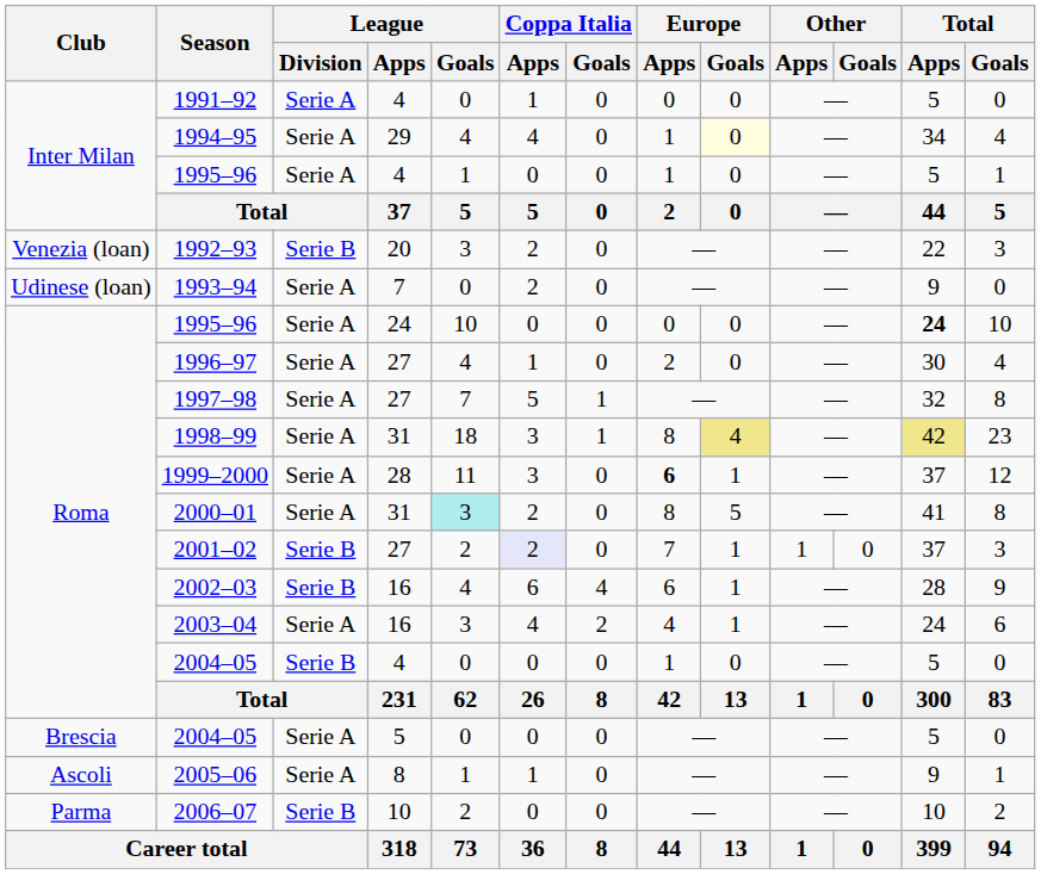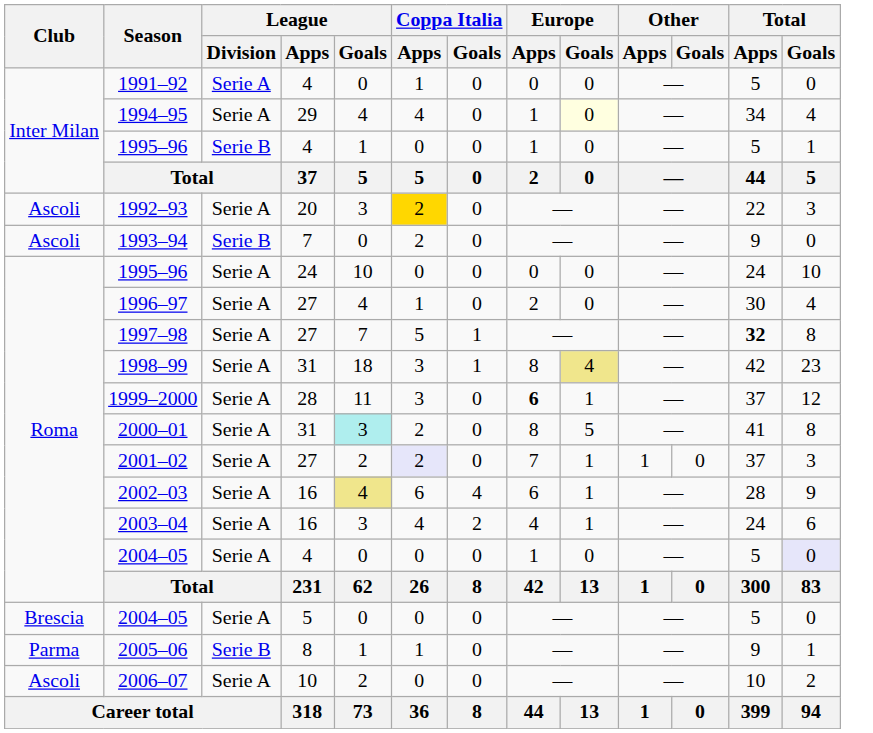 <table class="wikitable" style="text-align:center">
 <tr>
 <th rowspan="2">Club</th>
 <th rowspan="2">Season</th>
 <th colspan="3">League</th>
 <th colspan="2"><a href='#'>Coppa Italia</a></th>
 <th colspan="2">Europe</th>
 <th colspan="2">Other</th>
 <th colspan="2">Total</th>
 </tr>
 <tr>
 <th>Division</th>
 <th>Apps</th>
 <th>Goals</th>
 <th>Apps</th>
 <th>Goals</th>
 <th>Apps</th>
 <th>Goals</th>
 <th>Apps</th>
 <th>Goals</th>
 <th>Apps</th>
 <th>Goals</th>
 </tr>
 <tr>
 <td rowspan="4"><a href='#'>Inter Milan</a></td>
 <td><a href='#'>1991–92</a></td>
 <td><a href='#'>Serie A</a></td>
 <td>4</td>
 <td>0</td>
 <td>1</td>
 <td>0</td>
 <td>0</td>
 <td>0</td>
 <td colspan="2">—</td>
 <td>5</td>
 <td>0</td>
 </tr>
 <tr>
 <td><a href='#'>1994–95</a></td>
 <td>Serie A</td>
 <td>29</td>
 <td>4</td>
 <td>4</td>
 <td>0</td>
 <td>1</td>
 <td style="background: lightyellow;">0</td>
 <td colspan="2">—</td>
 <td>34</td>
 <td>4</td>
 </tr>
 <tr>
 <td><a href='#'>1995–96</a></td>
-<td>Serie A</td>
+<td><a href='#'>Serie B</a></td>
 <td>4</td>
 <td>1</td>
 <td>0</td>
 <td>0</td>
 <td>1</td>
 <td>0</td>
 <td colspan="2">—</td>
 <td>5</td>
 <td>1</td>
 </tr>
 <tr>
 <th colspan="2">Total</th>
 <th>37</th>
 <th>5</th>
 <th>5</th>
 <th>0</th>
 <th>2</th>
 <th>0</th>
 <th colspan="2">—</th>
 <th>44</th>
 <th>5</th>
 </tr>
 <tr>
-<td><a href='#'>Venezia</a> (loan)</td>
+<td><a href='#'>Ascoli</a></td>
 <td><a href='#'>1992–93</a></td>
-<td><a href='#'>Serie B</a></td>
+<td>Serie A</td>
 <td>20</td>
 <td>3</td>
-<td>2</td>
+<td style="background: gold;">2</td>
 <td>0</td>
 <td colspan="2">—</td>
 <td colspan="2">—</td>
 <td>22</td>
 <td>3</td>
 </tr>
 <tr>
-<td><a href='#'>Udinese</a> (loan)</td>
+<td><a href='#'>Ascoli</a></td>
 <td><a href='#'>1993–94</a></td>
-<td>Serie A</td>
+<td><a href='#'>Serie B</a></td>
 <td>7</td>
 <td>0</td>
 <td>2</td>
 <td>0</td>
 <td colspan="2">—</td>
 <td colspan="2">—</td>
 <td>9</td>
 <td>0</td>
 </tr>
 <tr>
 <td rowspan="11"><a href='#'>Roma</a></td>
 <td><a href='#'>1995–96</a></td>
 <td>Serie A</td>
 <td>24</td>
 <td>10</td>
 <td>0</td>
 <td>0</td>
 <td>0</td>
 <td>0</td>
 <td colspan="2">—</td>
-<td><strong>24</strong></td>
+<td>24</td>
 <td>10</td>
 </tr>
 <tr>
 <td><a href='#'>1996–97</a></td>
 <td>Serie A</td>
 <td>27</td>
 <td>4</td>
 <td>1</td>
 <td>0</td>
 <td>2</td>
 <td>0</td>
 <td colspan="2">—</td>
 <td>30</td>
 <td>4</td>
 </tr>
 <tr>
 <td><a href='#'>1997–98</a></td>
 <td>Serie A</td>
 <td>27</td>
 <td>7</td>
 <td>5</td>
 <td>1</td>
 <td colspan="2">—</td>
 <td colspan="2">—</td>
-<td>32</td>
+<td><strong>32</strong></td>
 <td>8</td>
 </tr>
 <tr>
 <td><a href='#'>1998–99</a></td>
 <td>Serie A</td>
 <td>31</td>
 <td>18</td>
 <td>3</td>
 <td>1</td>
 <td>8</td>
 <td style="background: khaki;">4</td>
 <td colspan="2">—</td>
-<td style="background: khaki;">42</td>
+<td>42</td>
 <td>23</td>
 </tr>
 <tr>
 <td><a href='#'>1999–2000</a></td>
 <td>Serie A</td>
 <td>28</td>
 <td>11</td>
 <td>3</td>
 <td>0</td>
 <td><strong>6</strong></td>
 <td>1</td>
 <td colspan="2">—</td>
 <td>37</td>
 <td>12</td>
 </tr>
 <tr>
 <td><a href='#'>2000–01</a></td>
 <td>Serie A</td>
 <td>31</td>
 <td style="background: paleturquoise;">3</td>
 <td>2</td>
 <td>0</td>
 <td>8</td>
 <td>5</td>
 <td colspan="2">—</td>
 <td>41</td>
 <td>8</td>
 </tr>
 <tr>
 <td><a href='#'>2001–02</a></td>
-<td><a href='#'>Serie B</a></td>
+<td>Serie A</td>
 <td>27</td>
 <td>2</td>
 <td style="background: lavender;">2</td>
 <td>0</td>
 <td>7</td>
 <td>1</td>
 <td>1</td>
 <td>0</td>
 <td>37</td>
 <td>3</td>
 </tr>
 <tr>
 <td><a href='#'>2002–03</a></td>
-<td><a href='#'>Serie B</a></td>
+<td>Serie A</td>
 <td>16</td>
-<td>4</td>
+<td style="background: khaki;">4</td>
 <td>6</td>
 <td>4</td>
 <td>6</td>
 <td>1</td>
 <td colspan="2">—</td>
 <td>28</td>
 <td>9</td>
 </tr>
 <tr>
 <td><a href='#'>2003–04</a></td>
 <td>Serie A</td>
 <td>16</td>
 <td>3</td>
 <td>4</td>
 <td>2</td>
 <td>4</td>
 <td>1</td>
 <td colspan="2">—</td>
 <td>24</td>
 <td>6</td>
 </tr>
 <tr>
 <td><a href='#'>2004–05</a></td>
-<td><a href='#'>Serie B</a></td>
+<td>Serie A</td>
 <td>4</td>
 <td>0</td>
 <td>0</td>
 <td>0</td>
 <td>1</td>
 <td>0</td>
 <td colspan="2">—</td>
 <td>5</td>
-<td>0</td>
+<td style="background: lavender;">0</td>
 </tr>
 <tr>
 <th colspan="2">Total</th>
 <th>231</th>
 <th>62</th>
 <th>26</th>
 <th>8</th>
 <th>42</th>
 <th>13</th>
 <th>1</th>
 <th>0</th>
 <th>300</th>
 <th>83</th>
 </tr>
 <tr>
 <td><a href='#'>Brescia</a></td>
 <td><a href='#'>2004–05</a></td>
 <td>Serie A</td>
 <td>5</td>
 <td>0</td>
 <td>0</td>
 <td>0</td>
 <td colspan="2">—</td>
 <td colspan="2">—</td>
 <td>5</td>
 <td>0</td>
 </tr>
 <tr>
-<td><a href='#'>Ascoli</a></td>
+<td><a href='#'>Parma</a></td>
 <td><a href='#'>2005–06</a></td>
-<td>Serie A</td>
+<td><a href='#'>Serie B</a></td>
 <td>8</td>
 <td>1</td>
 <td>1</td>
 <td>0</td>
 <td colspan="2">—</td>
 <td colspan="2">—</td>
 <td>9</td>
 <td>1</td>
 </tr>
 <tr>
-<td><a href='#'>Parma</a></td>
+<td><a href='#'>Ascoli</a></td>
 <td><a href='#'>2006–07</a></td>
-<td><a href='#'>Serie B</a></td>
+<td>Serie A</td>
 <td>10</td>
 <td>2</td>
 <td>0</td>
 <td>0</td>
 <td colspan="2">—</td>
 <td colspan="2">—</td>
 <td>10</td>
 <td>2</td>
 </tr>
 <tr>
 <th colspan="3">Career total</th>
 <th>318</th>
 <th>73</th>
 <th>36</th>
 <th>8</th>
 <th>44</th>
 <th>13</th>
 <th>1</th>
 <th>0</th>
 <th>399</th>
 <th>94</th>
 </tr>
 </table>
